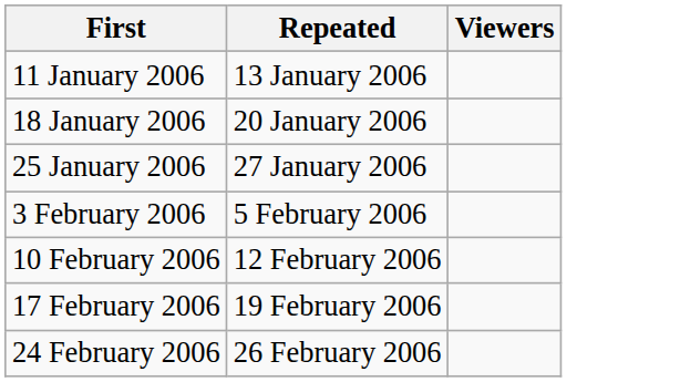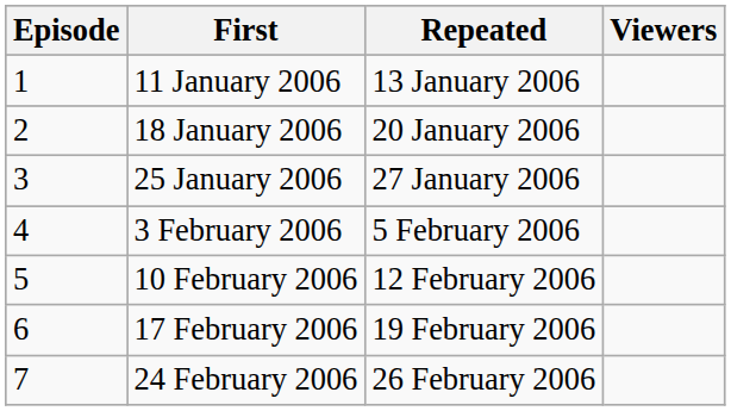 <table class="wikitable">
 <tr>
+<th>Episode</th>
 <th>First</th>
 <th>Repeated</th>
 <th>Viewers</th>
 </tr>
 <tr>
+<td>1</td>
 <td>11 January 2006</td>
 <td>13 January 2006</td>
 <td></td>
 </tr>
 <tr>
+<td>2</td>
 <td>18 January 2006</td>
 <td>20 January 2006</td>
 <td></td>
 </tr>
 <tr>
+<td>3</td>
 <td>25 January 2006</td>
 <td>27 January 2006</td>
 <td></td>
 </tr>
 <tr>
+<td>4</td>
 <td>3 February 2006</td>
 <td>5 February 2006</td>
 <td></td>
 </tr>
 <tr>
+<td>5</td>
 <td>10 February 2006</td>
 <td>12 February 2006</td>
 <td></td>
 </tr>
 <tr>
+<td>6</td>
 <td>17 February 2006</td>
 <td>19 February 2006</td>
 <td></td>
 </tr>
 <tr>
+<td>7</td>
 <td>24 February 2006</td>
 <td>26 February 2006</td>
 <td></td>
 </tr>
 </table>
